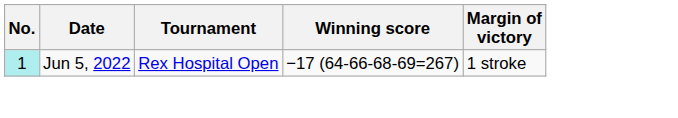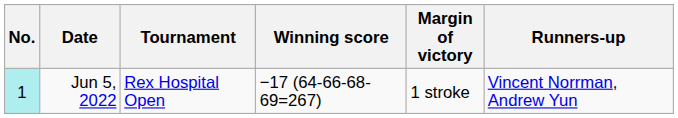 <table class="wikitable" style="font-size:95%;">
 <tr>
 <th>No.</th>
 <th>Date</th>
 <th>Tournament</th>
 <th>Winning score</th>
 <th>Margin of<br>victory</th>
+<th>Runners-up</th>
 </tr>
 <tr>
 <td align=center style="background: paleturquoise;">1</td>
 <td align=right>Jun 5, <a href='#'>2022</a></td>
 <td><a href='#'>Rex Hospital Open</a></td>
 <td>−17 (64-66-68-69=267)</td>
 <td>1 stroke</td>
+<td> <a href='#'>Vincent Norrman</a>,  <a href='#'>Andrew Yun</a></td>
 </tr>
 </table>
